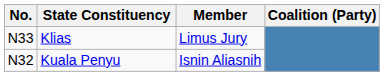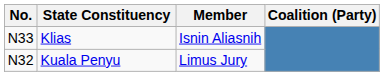 <table class="wikitable sortable">
 <tr>
 <th width="30">No.</th>
 <th width="150">State Constituency</th>
 <th>Member</th>
 <th>Coalition (Party)</th>
 </tr>
 <tr>
 <td>N33</td>
 <td><a href='#'>Klias</a></td>
-<td><a href='#'>Limus Jury</a></td>
+<td><a href='#'>Isnin Aliasnih</a></td>
 <td rowspan="2"  style="background-color: #4682B4;"></td>
 </tr>
 <tr>
 <td>N32</td>
 <td><a href='#'>Kuala Penyu</a></td>
-<td><a href='#'>Isnin Aliasnih</a></td>
+<td><a href='#'>Limus Jury</a></td>
 </tr>
 </table>
